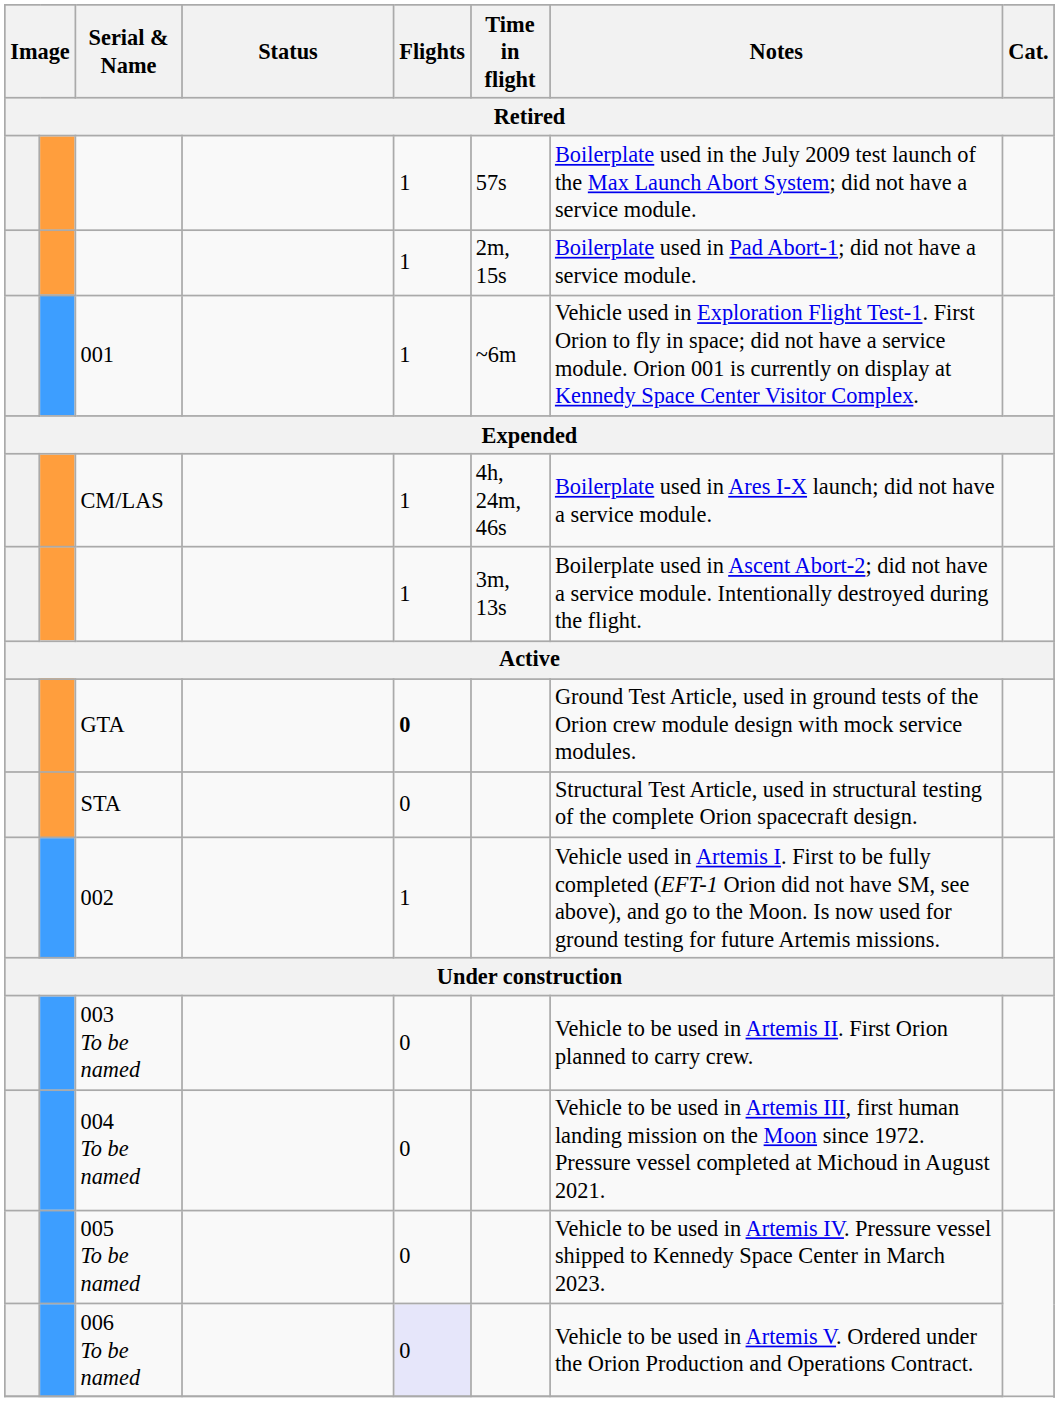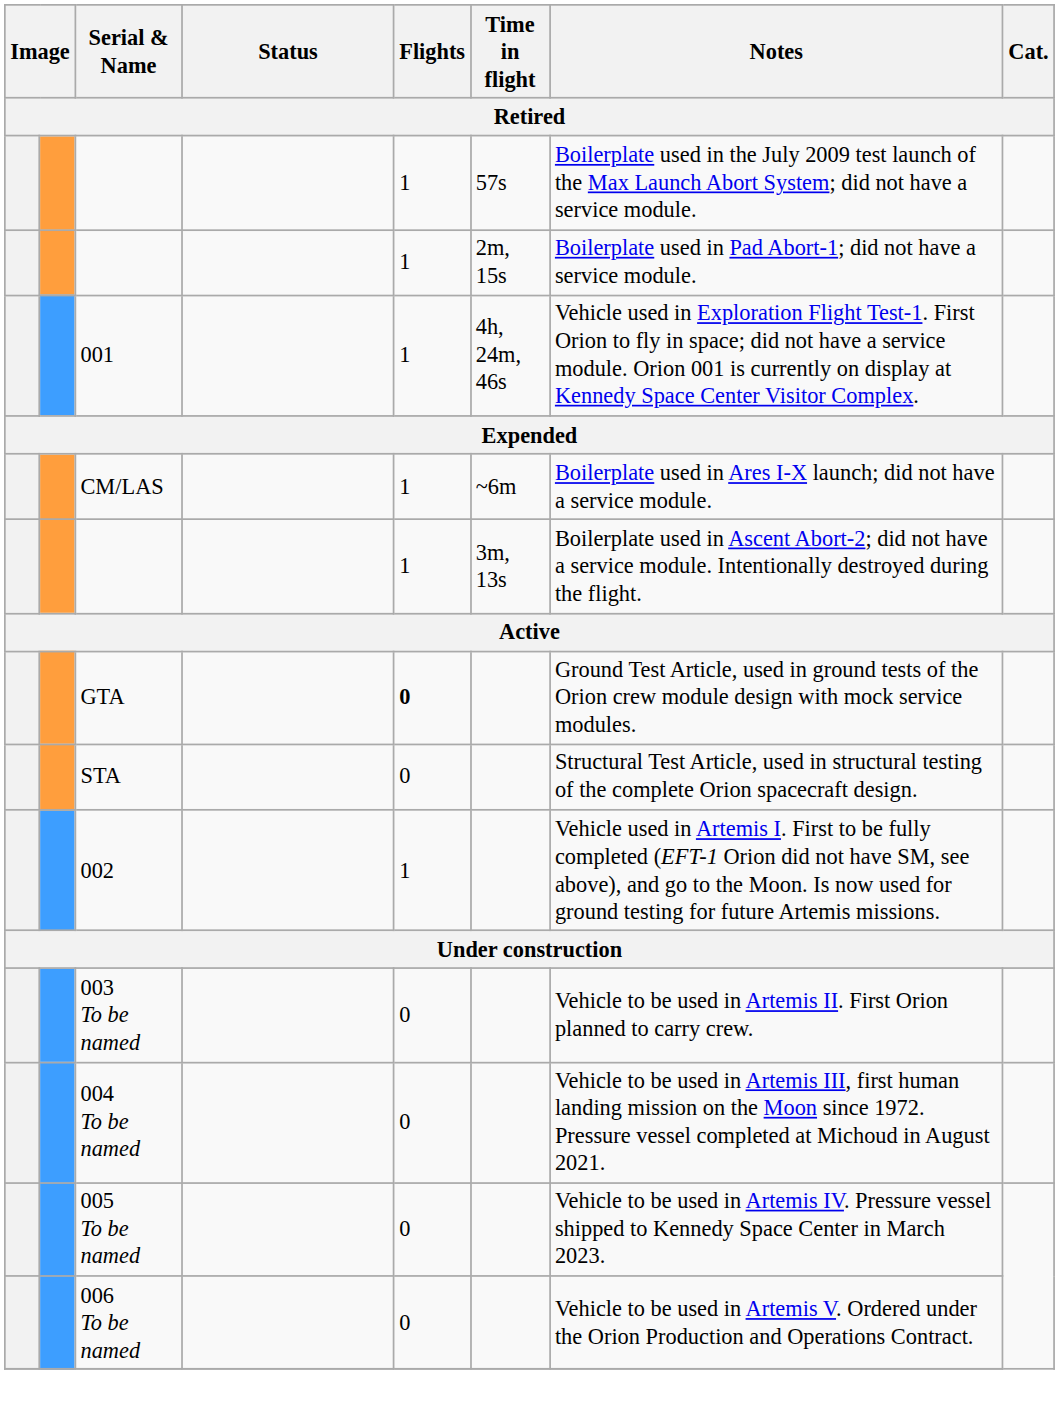 <table class="wikitable sortable" style="font-size:small">
 <tr>
 <th colspan="2">Image</th>
 <th>Serial & Name</th>
 <th style="width:9em">Status</th>
 <th>Flights</th>
 <th>Time in flight</th>
 <th class="unsortable">Notes</th>
 <th class="unsortable">Cat.</th>
 </tr>
 <tr>
 <th colspan="8">Retired</th>
 </tr>
 <tr>
 <th></th>
 <td style="background:#ff9e3d;"></td>
 <td></td>
 <td></td>
 <td>1</td>
 <td>57s</td>
 <td><a href='#'>Boilerplate</a> used in the July 2009 test launch of the <a href='#'>Max Launch Abort System</a>; did not have a service module.</td>
 <td></td>
 </tr>
 <tr>
 <th data-sort-value="test"></th>
 <td style="background:#ff9e3d;"></td>
 <td></td>
 <td></td>
 <td>1</td>
 <td data-sort-value="1">2m, 15s</td>
 <td><a href='#'>Boilerplate</a> used in <a href='#'>Pad Abort-1</a>; did not have a service module.</td>
 <td></td>
 </tr>
 <tr>
 <th data-sort-value="flight"></th>
 <td style="background:#3d9eff;"></td>
 <td>001</td>
 <td></td>
 <td>1</td>
-<td>~6m</td>
+<td data-sort-value="264">4h, 24m, 46s</td>
 <td>Vehicle used in <a href='#'>Exploration Flight Test-1</a>. First Orion to fly in space; did not have a service module. Orion 001 is currently on display at <a href='#'>Kennedy Space Center Visitor Complex</a>.</td>
 <td></td>
 </tr>
 <tr>
 <th colspan="8">Expended</th>
 </tr>
 <tr>
 <th></th>
 <td style="background:#ff9e3d;"></td>
 <td>CM/LAS</td>
 <td></td>
 <td>1</td>
-<td data-sort-value="264">4h, 24m, 46s</td>
+<td>~6m</td>
 <td><a href='#'>Boilerplate</a> used in <a href='#'>Ares I-X</a> launch; did not have a service module.</td>
 <td></td>
 </tr>
 <tr>
 <th data-sort-value="test"></th>
 <td style="background:#ff9e3d;"></td>
 <td></td>
 <td></td>
 <td>1</td>
 <td data-sort-value="3">3m, 13s</td>
 <td>Boilerplate used in <a href='#'>Ascent Abort-2</a>; did not have a service module. Intentionally destroyed during the flight.</td>
 <td></td>
 </tr>
 <tr>
 <th colspan="8">Active</th>
 </tr>
 <tr>
 <th data-sort-value="test"></th>
 <td style="background:#ff9e3d;"></td>
 <td>GTA</td>
 <td></td>
 <td><strong>0</strong></td>
 <td></td>
 <td>Ground Test Article, used in ground tests of the Orion crew module design with mock service modules.</td>
 <td></td>
 </tr>
 <tr>
 <th data-sort-value="test"></th>
 <td style="background:#ff9e3d;"></td>
 <td>STA</td>
 <td></td>
 <td>0</td>
 <td></td>
 <td>Structural Test Article, used in structural testing of the complete Orion spacecraft design.</td>
 <td></td>
 </tr>
 <tr>
 <th data-sort-value="flight"></th>
 <td style="background:#3d9eff;"></td>
 <td>002</td>
 <td></td>
 <td>1</td>
 <td></td>
 <td>Vehicle used in <a href='#'>Artemis I</a>. First to be fully completed (<em>EFT-1</em> Orion did not have SM, see above), and go to the Moon. Is now used for ground testing for future Artemis missions.</td>
 <td></td>
 </tr>
 <tr>
 <th colspan="8">Under construction</th>
 </tr>
 <tr>
 <th data-sort-value="flight"></th>
 <td style="background:#3d9eff;"></td>
 <td>003<br><em>To be named</em></td>
 <td></td>
 <td>0</td>
 <td></td>
 <td>Vehicle to be used in <a href='#'>Artemis II</a>. First Orion planned to carry crew.</td>
 <td></td>
 </tr>
 <tr>
 <th data-sort-value="flight"></th>
 <td style="background:#3d9eff;"></td>
 <td>004<br><em>To be named</em></td>
 <td></td>
 <td>0</td>
 <td></td>
 <td>Vehicle to be used in <a href='#'>Artemis III</a>, first human landing mission on the <a href='#'>Moon</a> since 1972. Pressure vessel completed at Michoud in August 2021.</td>
 <td></td>
 </tr>
 <tr>
 <th data-sort-value="flight"></th>
 <td style="background:#3d9eff;"></td>
 <td>005<br><em>To be named</em></td>
 <td></td>
 <td>0</td>
 <td></td>
 <td>Vehicle to be used in <a href='#'>Artemis IV</a>. Pressure vessel shipped to Kennedy Space Center in March 2023.</td>
 </tr>
 <tr>
 <th data-sort-value="flight"></th>
 <td style="background:#3d9eff;"></td>
 <td>006<br><em>To be named</em></td>
 <td></td>
-<td style="background: lavender;">0</td>
+<td>0</td>
 <td></td>
 <td>Vehicle to be used in <a href='#'>Artemis V</a>. Ordered under the Orion Production and Operations Contract.</td>
 </tr>
 <tr>
 </tr>
 </table>
